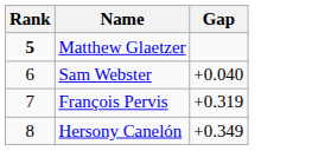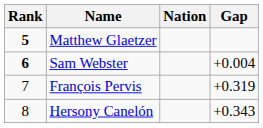 <table class="wikitable sortable" style="text-align:center">
 <tr>
 <th>Rank</th>
 <th>Name</th>
+<th>Nation</th>
 <th>Gap</th>
 </tr>
 <tr>
 <td><strong>5</strong></td>
 <td align=left><a href='#'>Matthew Glaetzer</a></td>
+<td align=left></td>
 <td></td>
 </tr>
 <tr>
-<td>6</td>
+<td><strong>6</strong></td>
 <td align=left><a href='#'>Sam Webster</a></td>
-<td>+0.040</td>
+<td align=left></td>
+<td>+0.004</td>
 </tr>
 <tr>
 <td>7</td>
 <td align=left><a href='#'>François Pervis</a></td>
+<td align=left></td>
 <td>+0.319</td>
 </tr>
 <tr>
 <td>8</td>
 <td align=left><a href='#'>Hersony Canelón</a></td>
-<td>+0.349</td>
+<td align=left></td>
+<td>+0.343</td>
 </tr>
 </table>
